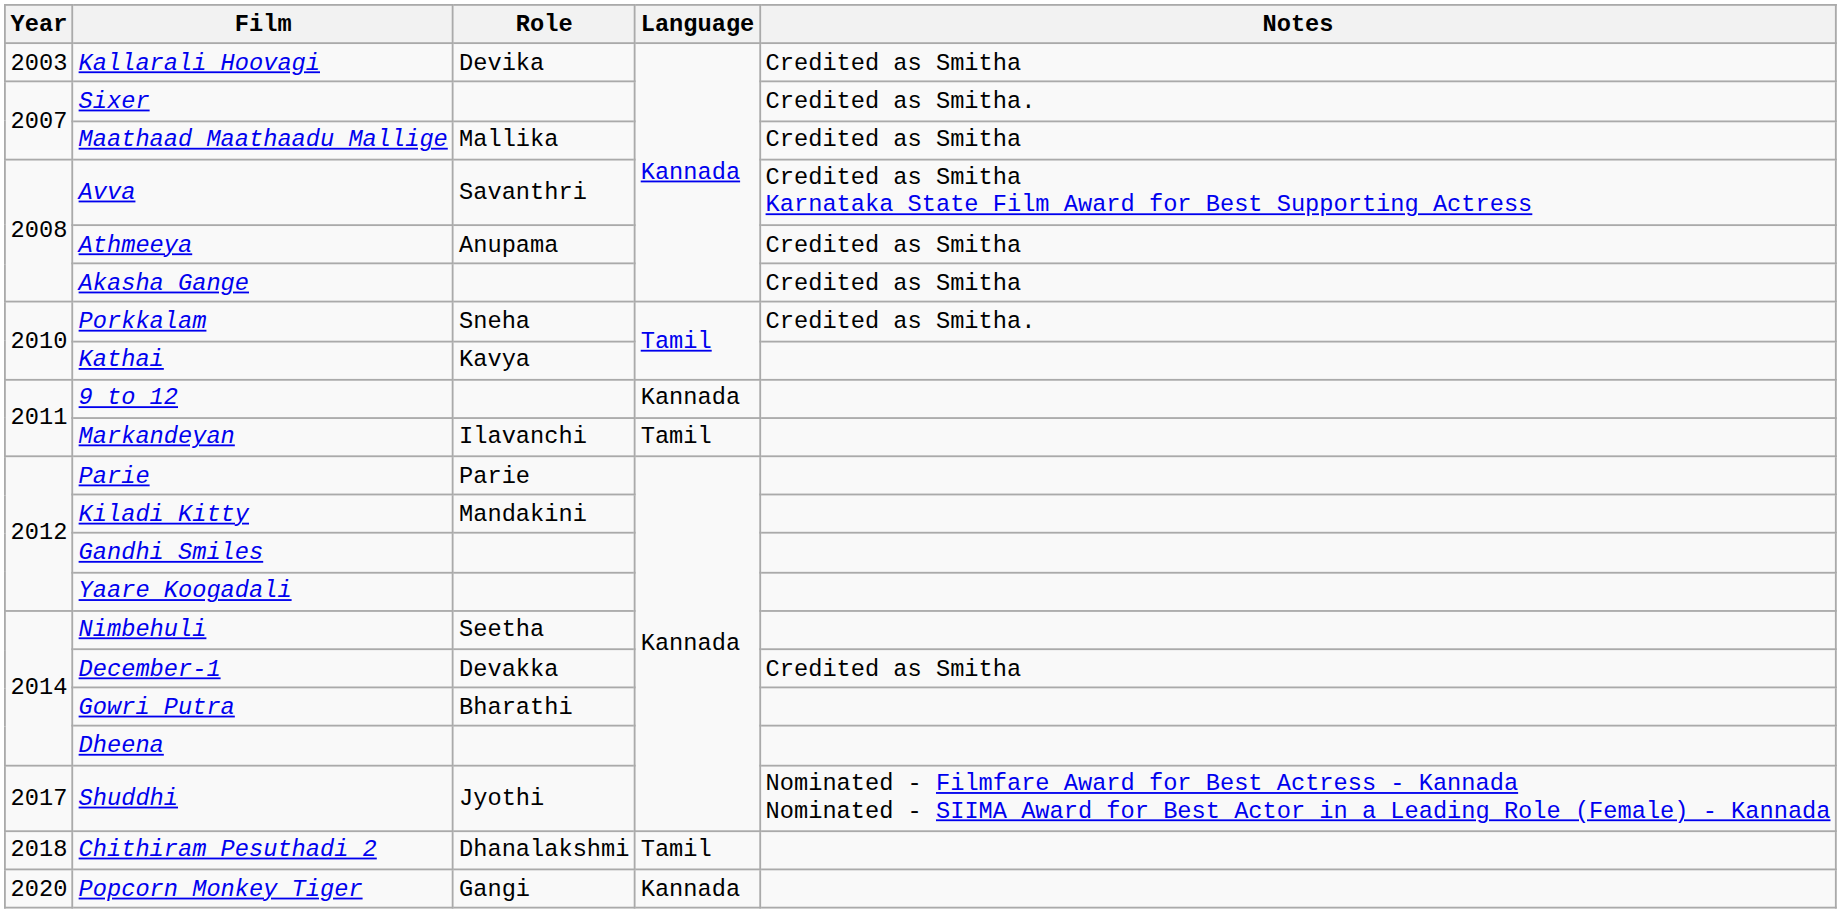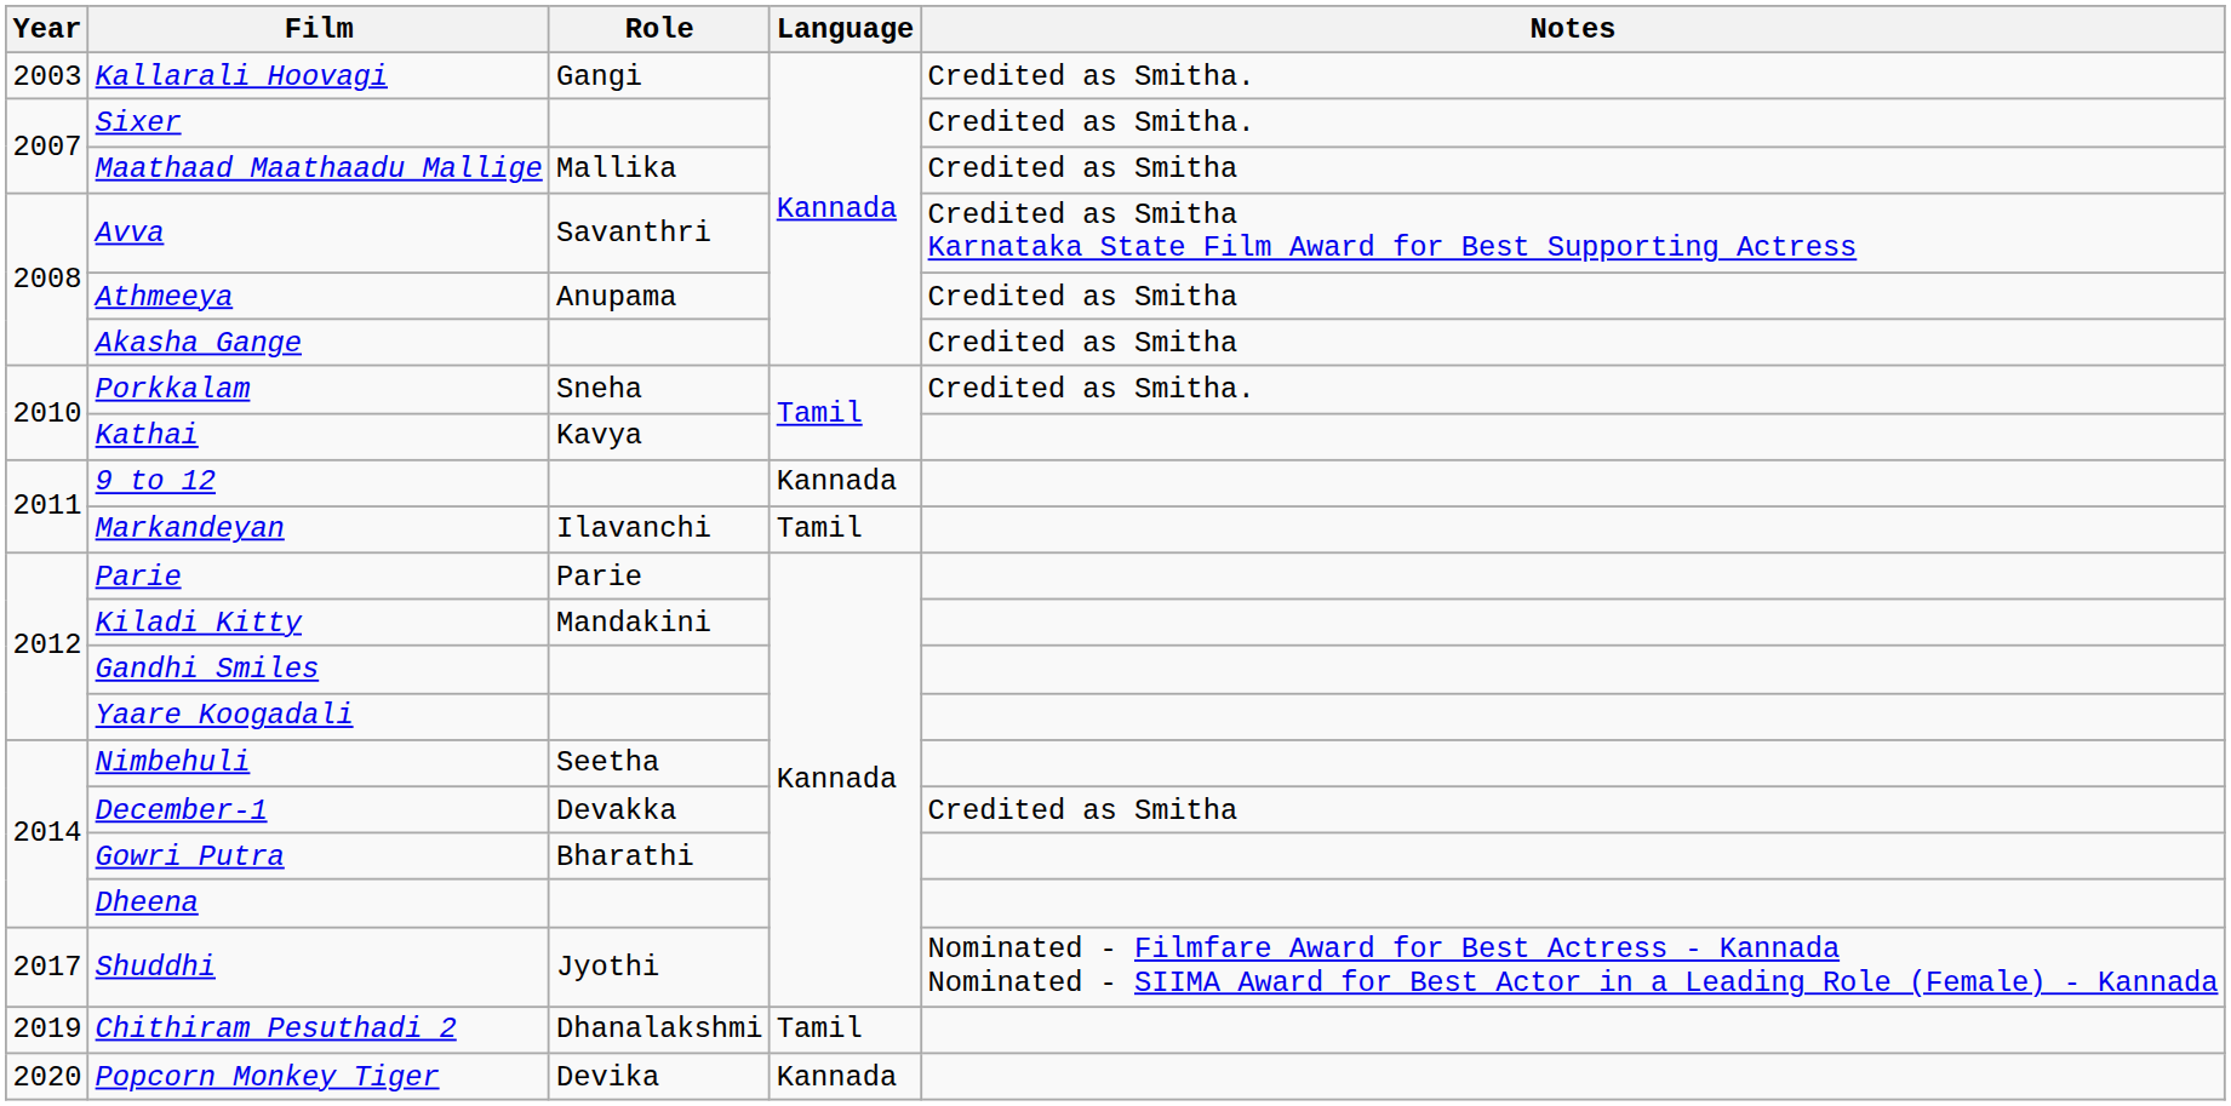 <table class="wikitable sortable">
 <tr>
 <th>Year</th>
 <th>Film</th>
 <th>Role</th>
 <th>Language</th>
 <th class=unsortable>Notes</th>
 </tr>
 <tr>
 <td>2003</td>
 <td><em><a href='#'>Kallarali Hoovagi</a></em></td>
-<td>Devika</td>
+<td>Gangi</td>
 <td rowspan="6"><a href='#'>Kannada</a></td>
-<td>Credited as Smitha</td>
+<td>Credited as Smitha.</td>
 </tr>
 <tr>
 <td rowspan="2">2007</td>
 <td><em><a href='#'>Sixer</a></em></td>
 <td></td>
 <td>Credited as Smitha.</td>
 </tr>
 <tr>
 <td><em><a href='#'>Maathaad Maathaadu Mallige</a></em></td>
 <td>Mallika</td>
 <td>Credited as Smitha</td>
 </tr>
 <tr>
 <td rowspan="3">2008</td>
 <td><em><a href='#'>Avva</a></em></td>
 <td>Savanthri</td>
 <td>Credited as Smitha<br><a href='#'>Karnataka State Film Award for Best Supporting Actress</a></td>
 </tr>
 <tr>
 <td><em><a href='#'>Athmeeya</a></em></td>
 <td>Anupama</td>
 <td>Credited as Smitha</td>
 </tr>
 <tr>
 <td><em><a href='#'>Akasha Gange</a></em></td>
 <td></td>
 <td>Credited as Smitha</td>
 </tr>
 <tr>
 <td rowspan="2">2010</td>
 <td><em><a href='#'>Porkkalam</a></em></td>
 <td>Sneha</td>
 <td rowspan="2"><a href='#'>Tamil</a></td>
 <td>Credited as Smitha.</td>
 </tr>
 <tr>
 <td><em><a href='#'>Kathai</a></em></td>
 <td>Kavya</td>
 <td></td>
 </tr>
 <tr>
 <td rowspan="2">2011</td>
 <td><em><a href='#'>9 to 12</a></em></td>
 <td></td>
 <td>Kannada</td>
 <td></td>
 </tr>
 <tr>
 <td><em><a href='#'>Markandeyan</a></em></td>
 <td>Ilavanchi</td>
 <td>Tamil</td>
 <td></td>
 </tr>
 <tr>
 <td rowspan="4">2012</td>
 <td><em><a href='#'>Parie</a></em></td>
 <td>Parie</td>
 <td rowspan="9">Kannada</td>
 <td></td>
 </tr>
 <tr>
 <td><em><a href='#'>Kiladi Kitty</a></em></td>
 <td>Mandakini</td>
 <td></td>
 </tr>
 <tr>
 <td><em><a href='#'>Gandhi Smiles</a></em></td>
 <td></td>
 <td></td>
 </tr>
 <tr>
 <td><em><a href='#'>Yaare Koogadali</a></em></td>
 <td></td>
 <td></td>
 </tr>
 <tr>
 <td rowspan="4">2014</td>
 <td><em><a href='#'>Nimbehuli</a></em></td>
 <td>Seetha</td>
 <td></td>
 </tr>
 <tr>
 <td><em><a href='#'>December-1</a></em></td>
 <td>Devakka</td>
 <td>Credited as Smitha</td>
 </tr>
 <tr>
 <td><em><a href='#'>Gowri Putra</a></em></td>
 <td>Bharathi</td>
 <td></td>
 </tr>
 <tr>
 <td><em><a href='#'>Dheena</a></em></td>
 <td></td>
 <td></td>
 </tr>
 <tr>
 <td>2017</td>
 <td><em><a href='#'>Shuddhi</a></em></td>
 <td>Jyothi</td>
 <td>Nominated - <a href='#'>Filmfare Award for Best Actress - Kannada</a><br>Nominated - <a href='#'>SIIMA Award for Best Actor in a Leading Role (Female) - Kannada</a></td>
 </tr>
 <tr>
-<td>2018</td>
+<td>2019</td>
 <td><em><a href='#'>Chithiram Pesuthadi 2</a></em></td>
 <td>Dhanalakshmi</td>
 <td>Tamil</td>
 <td></td>
 </tr>
 <tr>
 <td>2020</td>
 <td><em><a href='#'>Popcorn Monkey Tiger</a></em></td>
-<td>Gangi</td>
+<td>Devika</td>
 <td>Kannada</td>
 <td></td>
 </tr>
 </table>
